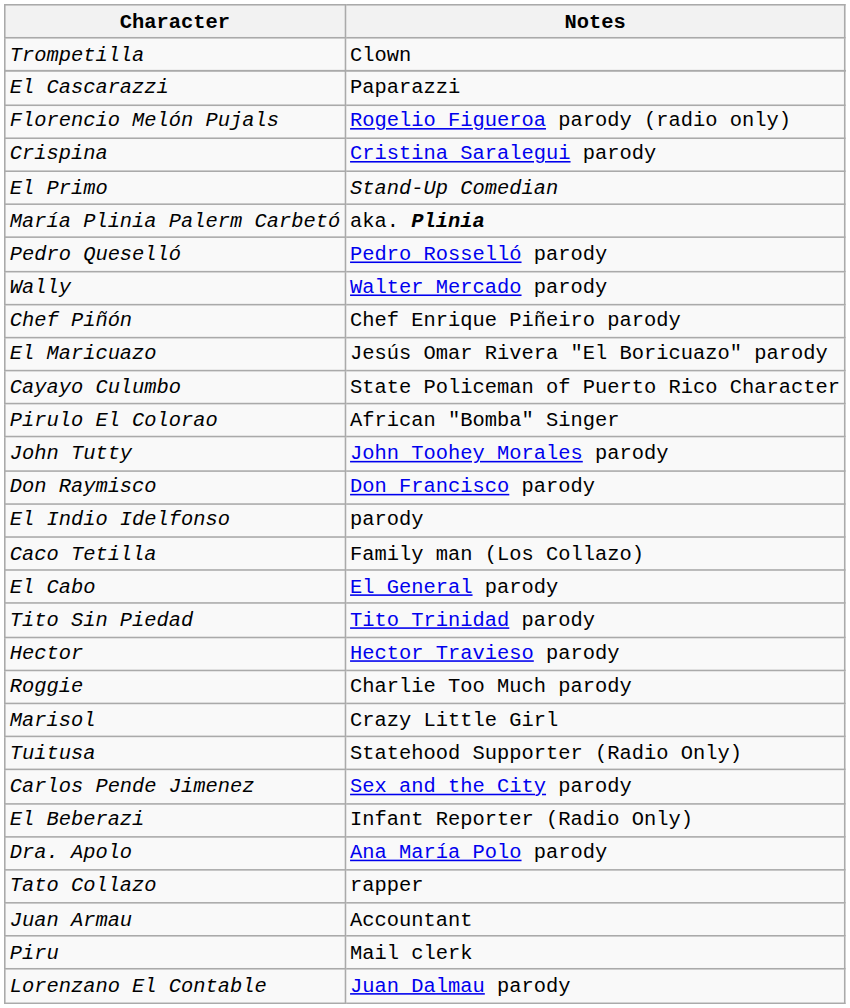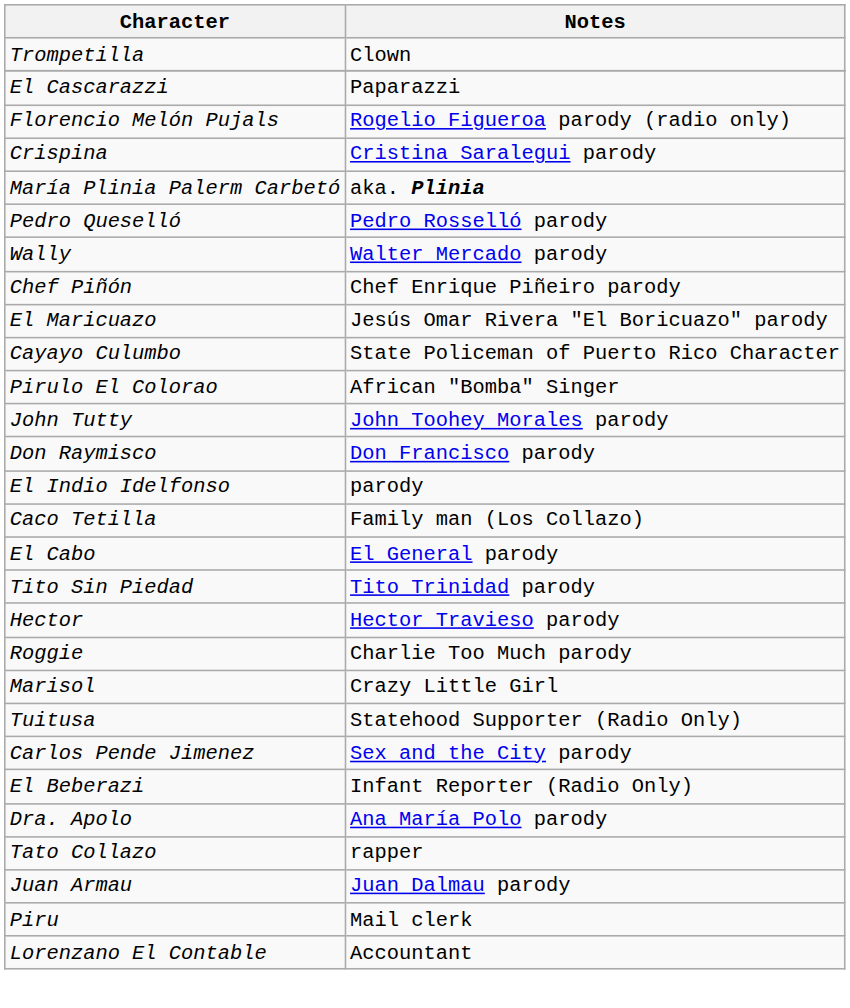 <table class="wikitable">
 <tr>
 <th>Character</th>
 <th>Notes</th>
 </tr>
 <tr>
 <td><em>Trompetilla</em></td>
 <td>Clown</td>
 </tr>
 <tr>
 </tr>
 <tr>
 <td><em>El Cascarazzi</em></td>
 <td>Paparazzi</td>
 </tr>
 <tr>
 <td><em>Florencio Melón Pujals</em></td>
 <td><a href='#'>Rogelio Figueroa</a> parody (radio only)</td>
 </tr>
 <tr>
 <td><em>Crispina</em></td>
 <td><a href='#'>Cristina Saralegui</a> parody</td>
-</tr>
-<tr>
-<td><em>El Primo</em></td>
-<td><em>Stand-Up Comedian</em></td>
 </tr>
 <tr>
 <td><em>María Plinia Palerm Carbetó</em></td>
 <td>aka. <strong><em>Plinia</em></strong></td>
 </tr>
 <tr>
 <td><em>Pedro Queselló</em></td>
 <td><a href='#'>Pedro Rosselló</a> parody</td>
 </tr>
 <tr>
 <td><em>Wally</em></td>
 <td><a href='#'>Walter Mercado</a> parody</td>
 </tr>
 <tr>
 <td><em>Chef Piñón</em></td>
 <td>Chef Enrique Piñeiro parody</td>
 </tr>
 <tr>
 <td><em>El Maricuazo</em></td>
 <td>Jesús Omar Rivera "El Boricuazo" parody</td>
 </tr>
 <tr>
 <td><em>Cayayo Culumbo</em></td>
 <td>State Policeman of Puerto Rico Character</td>
 </tr>
 <tr>
 <td><em>Pirulo El Colorao</em></td>
 <td>African "Bomba" Singer</td>
 </tr>
 <tr>
 <td><em>John Tutty</em></td>
 <td><a href='#'>John Toohey Morales</a> parody</td>
 </tr>
 <tr>
 <td><em>Don Raymisco</em></td>
 <td><a href='#'>Don Francisco</a> parody</td>
 </tr>
 <tr>
 <td><em>El Indio Idelfonso</em></td>
 <td>parody</td>
 </tr>
 <tr>
 <td><em>Caco Tetilla</em></td>
 <td>Family man (Los Collazo)</td>
 </tr>
 <tr>
 <td><em>El Cabo</em></td>
 <td><a href='#'>El General</a> parody</td>
 </tr>
 <tr>
 <td><em>Tito Sin Piedad</em></td>
 <td><a href='#'>Tito Trinidad</a> parody</td>
 </tr>
 <tr>
 <td><em>Hector</em></td>
 <td><a href='#'>Hector Travieso</a> parody</td>
 </tr>
 <tr>
 <td><em>Roggie</em></td>
 <td>Charlie Too Much parody</td>
 </tr>
 <tr>
 <td><em>Marisol</em></td>
 <td>Crazy Little Girl</td>
 </tr>
 <tr>
 <td><em>Tuitusa</em></td>
 <td>Statehood Supporter (Radio Only)</td>
 </tr>
 <tr>
 <td><em>Carlos Pende Jimenez</em></td>
 <td><a href='#'>Sex and the City</a> parody</td>
 </tr>
 <tr>
 <td><em>El Beberazi</em></td>
 <td>Infant Reporter (Radio Only)</td>
 </tr>
 <tr>
 <td><em>Dra. Apolo</em></td>
 <td><a href='#'>Ana María Polo</a> parody</td>
 </tr>
 <tr>
 <td><em>Tato Collazo</em></td>
 <td>rapper</td>
 </tr>
 <tr>
 <td><em>Juan Armau</em></td>
-<td>Accountant</td>
+<td><a href='#'>Juan Dalmau</a> parody</td>
 </tr>
 <tr>
 <td><em>Piru</em></td>
 <td>Mail clerk</td>
 </tr>
 <tr>
 <td><em>Lorenzano El Contable</em></td>
-<td><a href='#'>Juan Dalmau</a> parody</td>
+<td>Accountant</td>
 </tr>
 </table>
